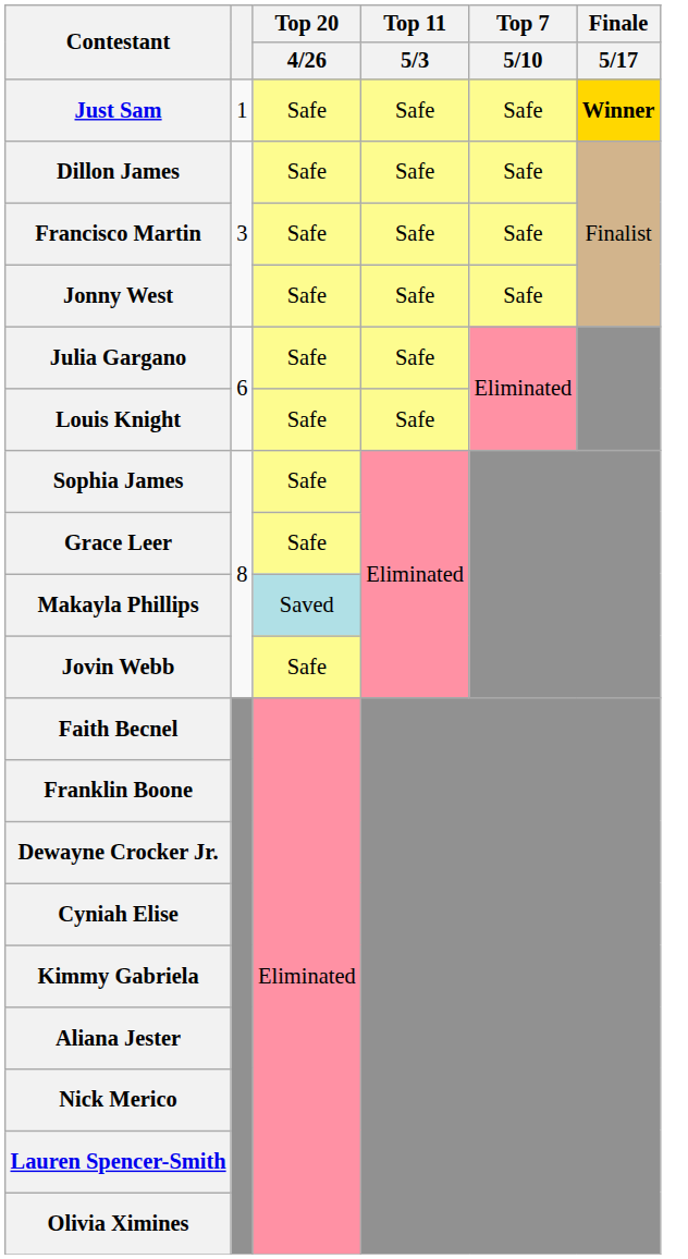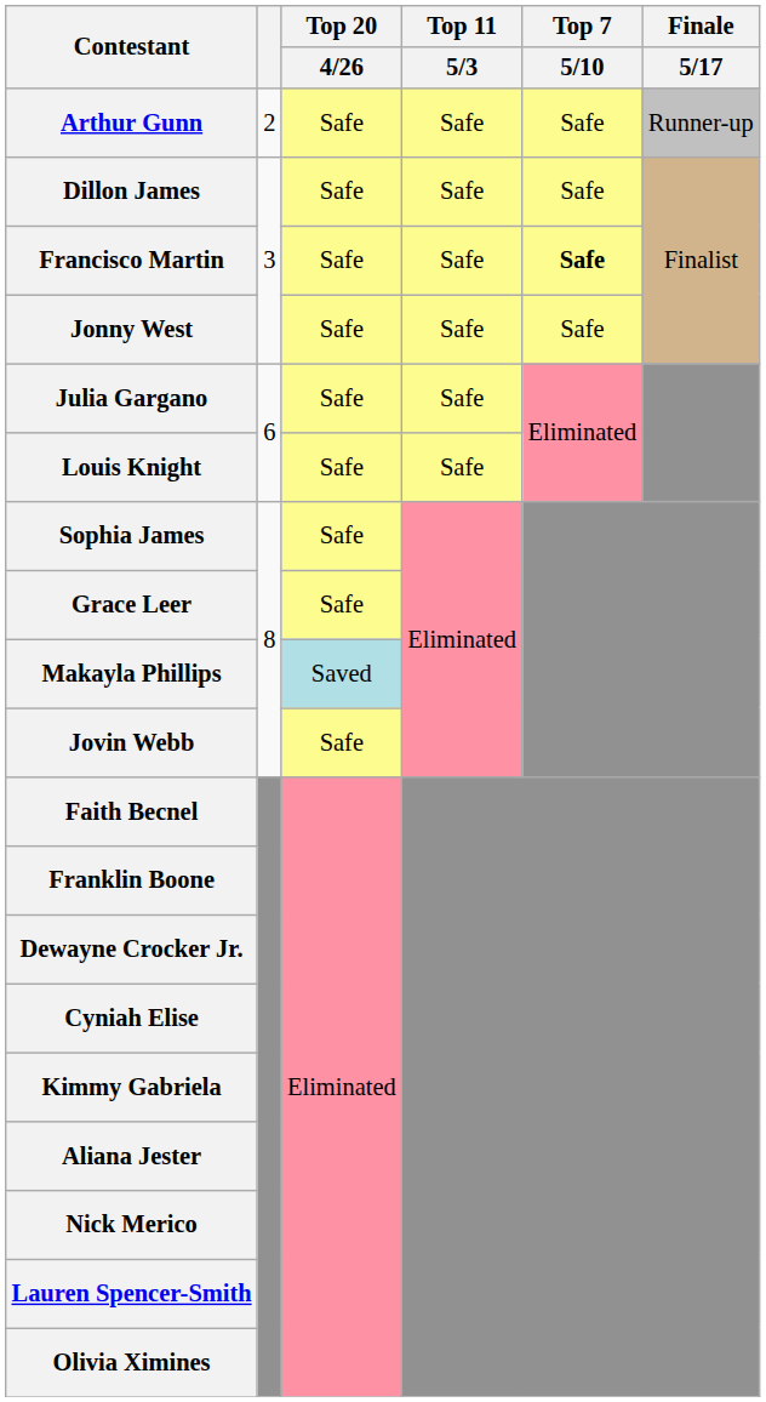 <table class="wikitable" style="text-align:center; font-size:90%;">
 <tr>
 <th rowspan="2" scope="col">Contestant</th>
 <th rowspan="2" scope="col"></th>
 <th scope="col">Top 20</th>
 <th scope="col">Top 11</th>
 <th scope="col">Top 7</th>
 <th scope="col">Finale</th>
 </tr>
 <tr>
 <th>4/26</th>
 <th>5/3</th>
 <th>5/10</th>
 <th>5/17</th>
 </tr>
 <tr style="height:40px">
-<th scope="row"><a href='#'>Just Sam</a></th>
-<td>1</td>
+<th scope="row"><a href='#'>Arthur Gunn</a></th>
+<td>2</td>
 <td style="background:#FDFC8F">Safe</td>
 <td style="background:#FDFC8F">Safe</td>
 <td style="background:#FDFC8F">Safe</td>
-<td style="background:gold;"><strong>Winner</strong></td>
+<td style="background:silver;">Runner-up</td>
 </tr>
 <tr style="height:40px">
 <th scope="row">Dillon James</th>
 <td rowspan="3">3</td>
 <td style="background:#FDFC8F">Safe</td>
 <td style="background:#FDFC8F">Safe</td>
 <td style="background:#FDFC8F">Safe</td>
 <td style="background:tan" rowspan="3">Finalist</td>
 </tr>
 <tr style="height:40px">
 <th scope="row">Francisco Martin</th>
 <td style="background:#FDFC8F">Safe</td>
 <td style="background:#FDFC8F">Safe</td>
-<td style="background:#FDFC8F">Safe</td>
+<td style="background:#FDFC8F"><strong>Safe</strong></td>
 </tr>
 <tr style="height:40px">
 <th scope="row">Jonny West</th>
 <td style="background:#FDFC8F">Safe</td>
 <td style="background:#FDFC8F">Safe</td>
 <td style="background:#FDFC8F">Safe</td>
 </tr>
 <tr style="height:40px">
 <th scope="row">Julia Gargano</th>
 <td rowspan="2">6</td>
 <td style="background:#FDFC8F">Safe</td>
 <td style="background:#FDFC8F">Safe</td>
 <td style="background:#FF91A4" rowspan="2">Eliminated</td>
 <td style="background:#919191" rowspan="2"></td>
 </tr>
 <tr style="height:40px">
 <th scope="row">Louis Knight</th>
 <td style="background:#FDFC8F">Safe</td>
 <td style="background:#FDFC8F">Safe</td>
 </tr>
 <tr style="height:40px">
 <th scope="row">Sophia James</th>
 <td rowspan="4">8</td>
 <td style="background:#FDFC8F">Safe</td>
 <td style="background:#FF91A4" rowspan="4">Eliminated</td>
 <td style="background:#919191" colspan="2" rowspan="4"></td>
 </tr>
 <tr style="height:40px">
 <th scope="row">Grace Leer</th>
 <td style="background:#FDFC8F">Safe</td>
 </tr>
 <tr style="height:40px">
 <th scope="row">Makayla Phillips</th>
 <td style="background:#B0E0E6">Saved</td>
 </tr>
 <tr style="height:40px">
 <th scope="row">Jovin Webb</th>
 <td style="background:#FDFC8F">Safe</td>
 </tr>
 <tr style="height:40px">
 <th scope="row">Faith Becnel</th>
 <td rowspan="9" bgcolor="919191"></td>
 <td rowspan="9" style="background:#FF91A4">Eliminated</td>
 <td style="background:#919191" colspan="3" rowspan="9"></td>
 </tr>
 <tr style="height:40px">
 <th scope="row">Franklin Boone</th>
 </tr>
 <tr style="height:40px">
 <th scope="row">Dewayne Crocker Jr.</th>
 </tr>
 <tr style="height:40px">
 <th scope="row">Cyniah Elise</th>
 </tr>
 <tr style="height:40px">
 <th scope="row">Kimmy Gabriela</th>
 </tr>
 <tr style="height:40px">
 <th scope="row">Aliana Jester</th>
 </tr>
 <tr style="height:40px">
 <th scope="row">Nick Merico</th>
 </tr>
 <tr style="height:40px">
 <th scope="row"><a href='#'>Lauren Spencer-Smith</a></th>
 </tr>
 <tr style="height:40px">
 <th scope="row">Olivia Ximines</th>
 </tr>
 </table>
